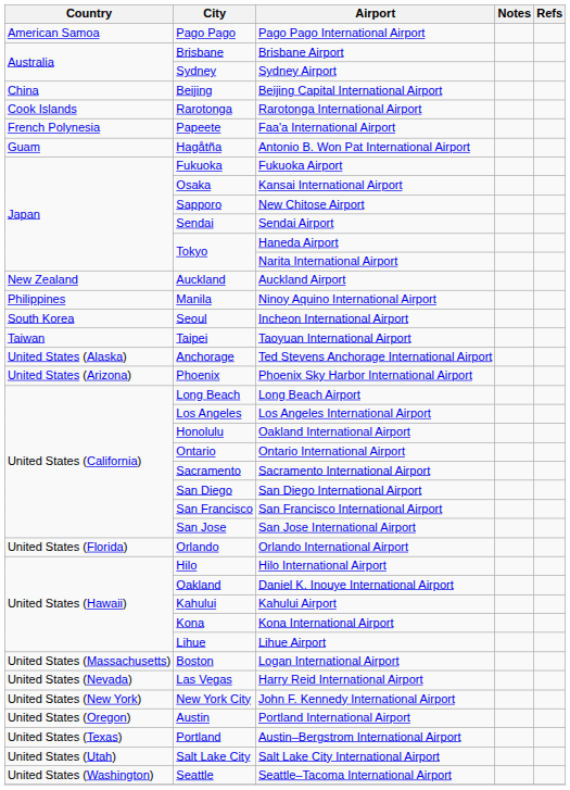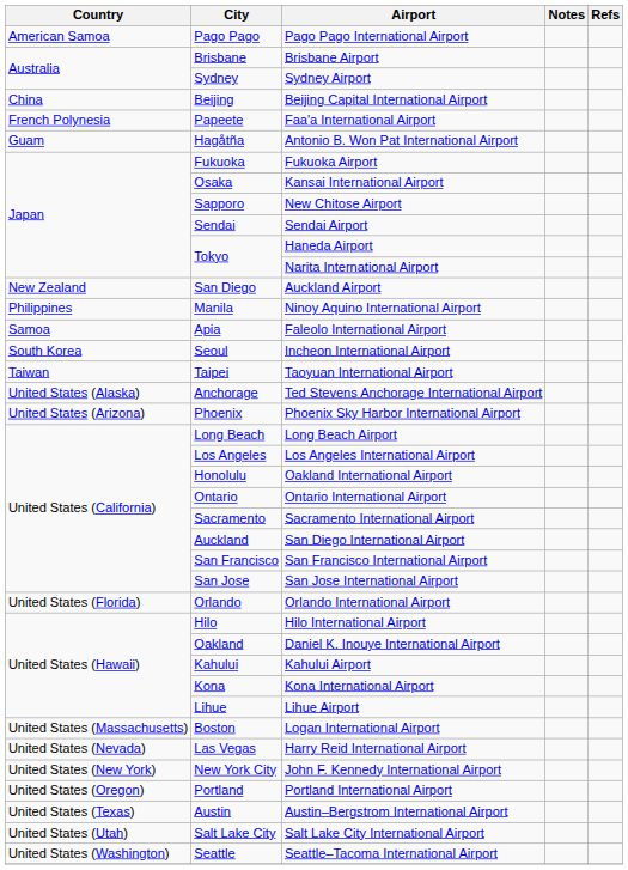 <table class="sortable wikitable">
 <tr>
 <th>Country</th>
 <th>City</th>
 <th>Airport</th>
 <th>Notes</th>
 <th>Refs</th>
 </tr>
 <tr>
 <td><a href='#'>American Samoa</a></td>
 <td><a href='#'>Pago Pago</a></td>
 <td><a href='#'>Pago Pago International Airport</a></td>
 <td align=center></td>
 <td align=center></td>
 </tr>
 <tr>
 <td rowspan="2"><a href='#'>Australia</a></td>
 <td><a href='#'>Brisbane</a></td>
 <td><a href='#'>Brisbane Airport</a></td>
 <td></td>
 <td align=center></td>
 </tr>
 <tr>
 <td><a href='#'>Sydney</a></td>
 <td><a href='#'>Sydney Airport</a></td>
 <td align=center></td>
 <td align=center></td>
 </tr>
 <tr>
 <td><a href='#'>China</a></td>
 <td><a href='#'>Beijing</a></td>
 <td><a href='#'>Beijing Capital International Airport</a></td>
 <td></td>
-<td align=center></td>
-</tr>
-<tr>
-<td><a href='#'>Cook Islands</a></td>
-<td><a href='#'>Rarotonga</a></td>
-<td><a href='#'>Rarotonga International Airport</a></td>
-<td align=center></td>
 <td align=center></td>
 </tr>
 <tr>
 <td><a href='#'>French Polynesia</a></td>
 <td><a href='#'>Papeete</a></td>
 <td><a href='#'>Faa'a International Airport</a></td>
 <td align=center></td>
 <td align=center></td>
 </tr>
 <tr>
 <td><a href='#'>Guam</a></td>
 <td><a href='#'>Hagåtña</a></td>
 <td><a href='#'>Antonio B. Won Pat International Airport</a></td>
 <td></td>
 <td align=center></td>
 </tr>
 <tr>
 <td rowspan="6"><a href='#'>Japan</a></td>
 <td><a href='#'>Fukuoka</a></td>
 <td><a href='#'>Fukuoka Airport</a></td>
 <td align=center></td>
 <td align=center></td>
 </tr>
 <tr>
 <td><a href='#'>Osaka</a></td>
 <td><a href='#'>Kansai International Airport</a></td>
 <td align=center></td>
 <td align=center></td>
 </tr>
 <tr>
 <td><a href='#'>Sapporo</a></td>
 <td><a href='#'>New Chitose Airport</a></td>
 <td></td>
 <td align=center></td>
 </tr>
 <tr>
 <td><a href='#'>Sendai</a></td>
 <td><a href='#'>Sendai Airport</a></td>
 <td></td>
 <td align=center></td>
 </tr>
 <tr>
 <td rowspan="2"><a href='#'>Tokyo</a></td>
 <td><a href='#'>Haneda Airport</a></td>
 <td align=center></td>
 <td align=center></td>
 </tr>
 <tr>
 <td><a href='#'>Narita International Airport</a></td>
 <td align=center></td>
 <td align=center></td>
 </tr>
 <tr>
 <td><a href='#'>New Zealand</a></td>
-<td><a href='#'>Auckland</a></td>
+<td><a href='#'>San Diego</a></td>
 <td><a href='#'>Auckland Airport</a></td>
 <td></td>
 <td align=center></td>
 </tr>
 <tr>
 <td><a href='#'>Philippines</a></td>
 <td><a href='#'>Manila</a></td>
 <td><a href='#'>Ninoy Aquino International Airport</a></td>
+<td></td>
+<td align=center></td>
+</tr>
+<tr>
+<td><a href='#'>Samoa</a></td>
+<td><a href='#'>Apia</a></td>
+<td><a href='#'>Faleolo International Airport</a></td>
 <td></td>
 <td align=center></td>
 </tr>
 <tr>
 <td><a href='#'>South Korea</a></td>
 <td><a href='#'>Seoul</a></td>
 <td><a href='#'>Incheon International Airport</a></td>
 <td align=center></td>
 <td align=center></td>
 </tr>
 <tr>
 <td><a href='#'>Taiwan</a></td>
 <td><a href='#'>Taipei</a></td>
 <td><a href='#'>Taoyuan International Airport</a></td>
 <td></td>
 <td align=center></td>
 </tr>
 <tr>
 <td><a href='#'>United States</a> (<a href='#'>Alaska</a>)</td>
 <td><a href='#'>Anchorage</a></td>
 <td><a href='#'>Ted Stevens Anchorage International Airport</a></td>
 <td></td>
 <td align=center></td>
 </tr>
 <tr>
 <td><a href='#'>United States</a> (<a href='#'>Arizona</a>)</td>
 <td><a href='#'>Phoenix</a></td>
 <td><a href='#'>Phoenix Sky Harbor International Airport</a></td>
 <td align=center></td>
 <td align=center></td>
 </tr>
 <tr>
 <td rowspan="8">United States (<a href='#'>California</a>)</td>
 <td><a href='#'>Long Beach</a></td>
 <td><a href='#'>Long Beach Airport</a></td>
 <td align=center></td>
 <td align=center></td>
 </tr>
 <tr>
 <td><a href='#'>Los Angeles</a></td>
 <td><a href='#'>Los Angeles International Airport</a></td>
 <td align=center></td>
 <td align=center></td>
 </tr>
 <tr>
 <td><a href='#'>Honolulu</a></td>
 <td><a href='#'>Oakland International Airport</a></td>
 <td align=center></td>
 <td align=center></td>
 </tr>
 <tr>
 <td><a href='#'>Ontario</a></td>
 <td><a href='#'>Ontario International Airport</a></td>
 <td></td>
 <td align=center></td>
 </tr>
 <tr>
 <td><a href='#'>Sacramento</a></td>
 <td><a href='#'>Sacramento International Airport</a></td>
 <td align=center></td>
 <td align=center></td>
 </tr>
 <tr>
-<td><a href='#'>San Diego</a></td>
+<td><a href='#'>Auckland</a></td>
 <td><a href='#'>San Diego International Airport</a></td>
 <td align=center></td>
 <td align=center></td>
 </tr>
 <tr>
 <td><a href='#'>San Francisco</a></td>
 <td><a href='#'>San Francisco International Airport</a></td>
 <td align=center></td>
 <td align=center></td>
 </tr>
 <tr>
 <td><a href='#'>San Jose</a></td>
 <td><a href='#'>San Jose International Airport</a></td>
 <td align=center></td>
 <td align=center></td>
 </tr>
 <tr>
 <td>United States (<a href='#'>Florida</a>)</td>
 <td><a href='#'>Orlando</a></td>
 <td><a href='#'>Orlando International Airport</a></td>
 <td></td>
 <td align=center></td>
 </tr>
 <tr>
 <td rowspan="5">United States (<a href='#'>Hawaii</a>)</td>
 <td><a href='#'>Hilo</a></td>
 <td><a href='#'>Hilo International Airport</a></td>
 <td align=center></td>
 <td align=center></td>
 </tr>
 <tr>
 <td><a href='#'>Oakland</a></td>
 <td><a href='#'>Daniel K. Inouye International Airport</a></td>
 <td></td>
 <td align=center></td>
 </tr>
 <tr>
 <td><a href='#'>Kahului</a></td>
 <td><a href='#'>Kahului Airport</a></td>
 <td></td>
 <td align=center></td>
 </tr>
 <tr>
 <td><a href='#'>Kona</a></td>
 <td><a href='#'>Kona International Airport</a></td>
 <td align=center></td>
 <td align=center></td>
 </tr>
 <tr>
 <td><a href='#'>Lihue</a></td>
 <td><a href='#'>Lihue Airport</a></td>
 <td align=center></td>
 <td align=center></td>
 </tr>
 <tr>
 <td>United States (<a href='#'>Massachusetts</a>)</td>
 <td><a href='#'>Boston</a></td>
 <td><a href='#'>Logan International Airport</a></td>
 <td align=center></td>
 <td align=center></td>
 </tr>
 <tr>
 <td>United States (<a href='#'>Nevada</a>)</td>
 <td><a href='#'>Las Vegas</a></td>
 <td><a href='#'>Harry Reid International Airport</a></td>
 <td align=center></td>
 <td align=center></td>
 </tr>
 <tr>
 <td>United States (<a href='#'>New York</a>)</td>
 <td><a href='#'>New York City</a></td>
 <td><a href='#'>John F. Kennedy International Airport</a></td>
 <td align=center></td>
 <td align=center></td>
 </tr>
 <tr>
 <td>United States (<a href='#'>Oregon</a>)</td>
-<td><a href='#'>Austin</a></td>
+<td><a href='#'>Portland</a></td>
 <td><a href='#'>Portland International Airport</a></td>
 <td align=center></td>
 <td align=center></td>
 </tr>
 <tr>
 <td>United States (<a href='#'>Texas</a>)</td>
-<td><a href='#'>Portland</a></td>
+<td><a href='#'>Austin</a></td>
 <td><a href='#'>Austin–Bergstrom International Airport</a></td>
 <td></td>
 <td align=center></td>
 </tr>
 <tr>
 <td>United States (<a href='#'>Utah</a>)</td>
 <td><a href='#'>Salt Lake City</a></td>
 <td><a href='#'>Salt Lake City International Airport</a></td>
 <td></td>
 <td align=center></td>
 </tr>
 <tr>
 <td>United States (<a href='#'>Washington</a>)</td>
 <td><a href='#'>Seattle</a></td>
 <td><a href='#'>Seattle–Tacoma International Airport</a></td>
 <td align=center></td>
 <td align=center></td>
 </tr>
 <tr>
 </tr>
 </table>
